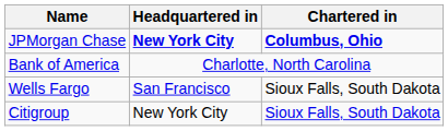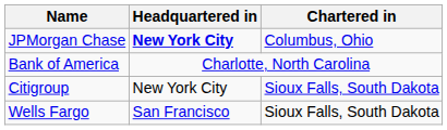 <table class=wikitable>
 <tr>
 <th>Name</th>
 <th>Headquartered in</th>
 <th>Chartered in</th>
 </tr>
 <tr>
 <td><a href='#'>JPMorgan Chase</a></td>
 <td><strong><a href='#'>New York City</a></strong></td>
-<td><strong><a href='#'>Columbus, Ohio</a></strong></td>
+<td><a href='#'>Columbus, Ohio</a></td>
 </tr>
 <tr>
 <td><a href='#'>Bank of America</a></td>
 <td colspan=2 style="text-align:center;"><a href='#'>Charlotte, North Carolina</a></td>
 </tr>
 <tr>
+<td><a href='#'>Citigroup</a></td>
+<td>New York City</td>
+<td><a href='#'>Sioux Falls, South Dakota</a></td>
+</tr>
+<tr>
 <td><a href='#'>Wells Fargo</a></td>
 <td><a href='#'>San Francisco</a></td>
 <td>Sioux Falls, South Dakota</td>
 </tr>
-<tr>
-<td><a href='#'>Citigroup</a></td>
-<td>New York City</td>
-<td><a href='#'>Sioux Falls, South Dakota</a></td>
-</tr>
 </table>
